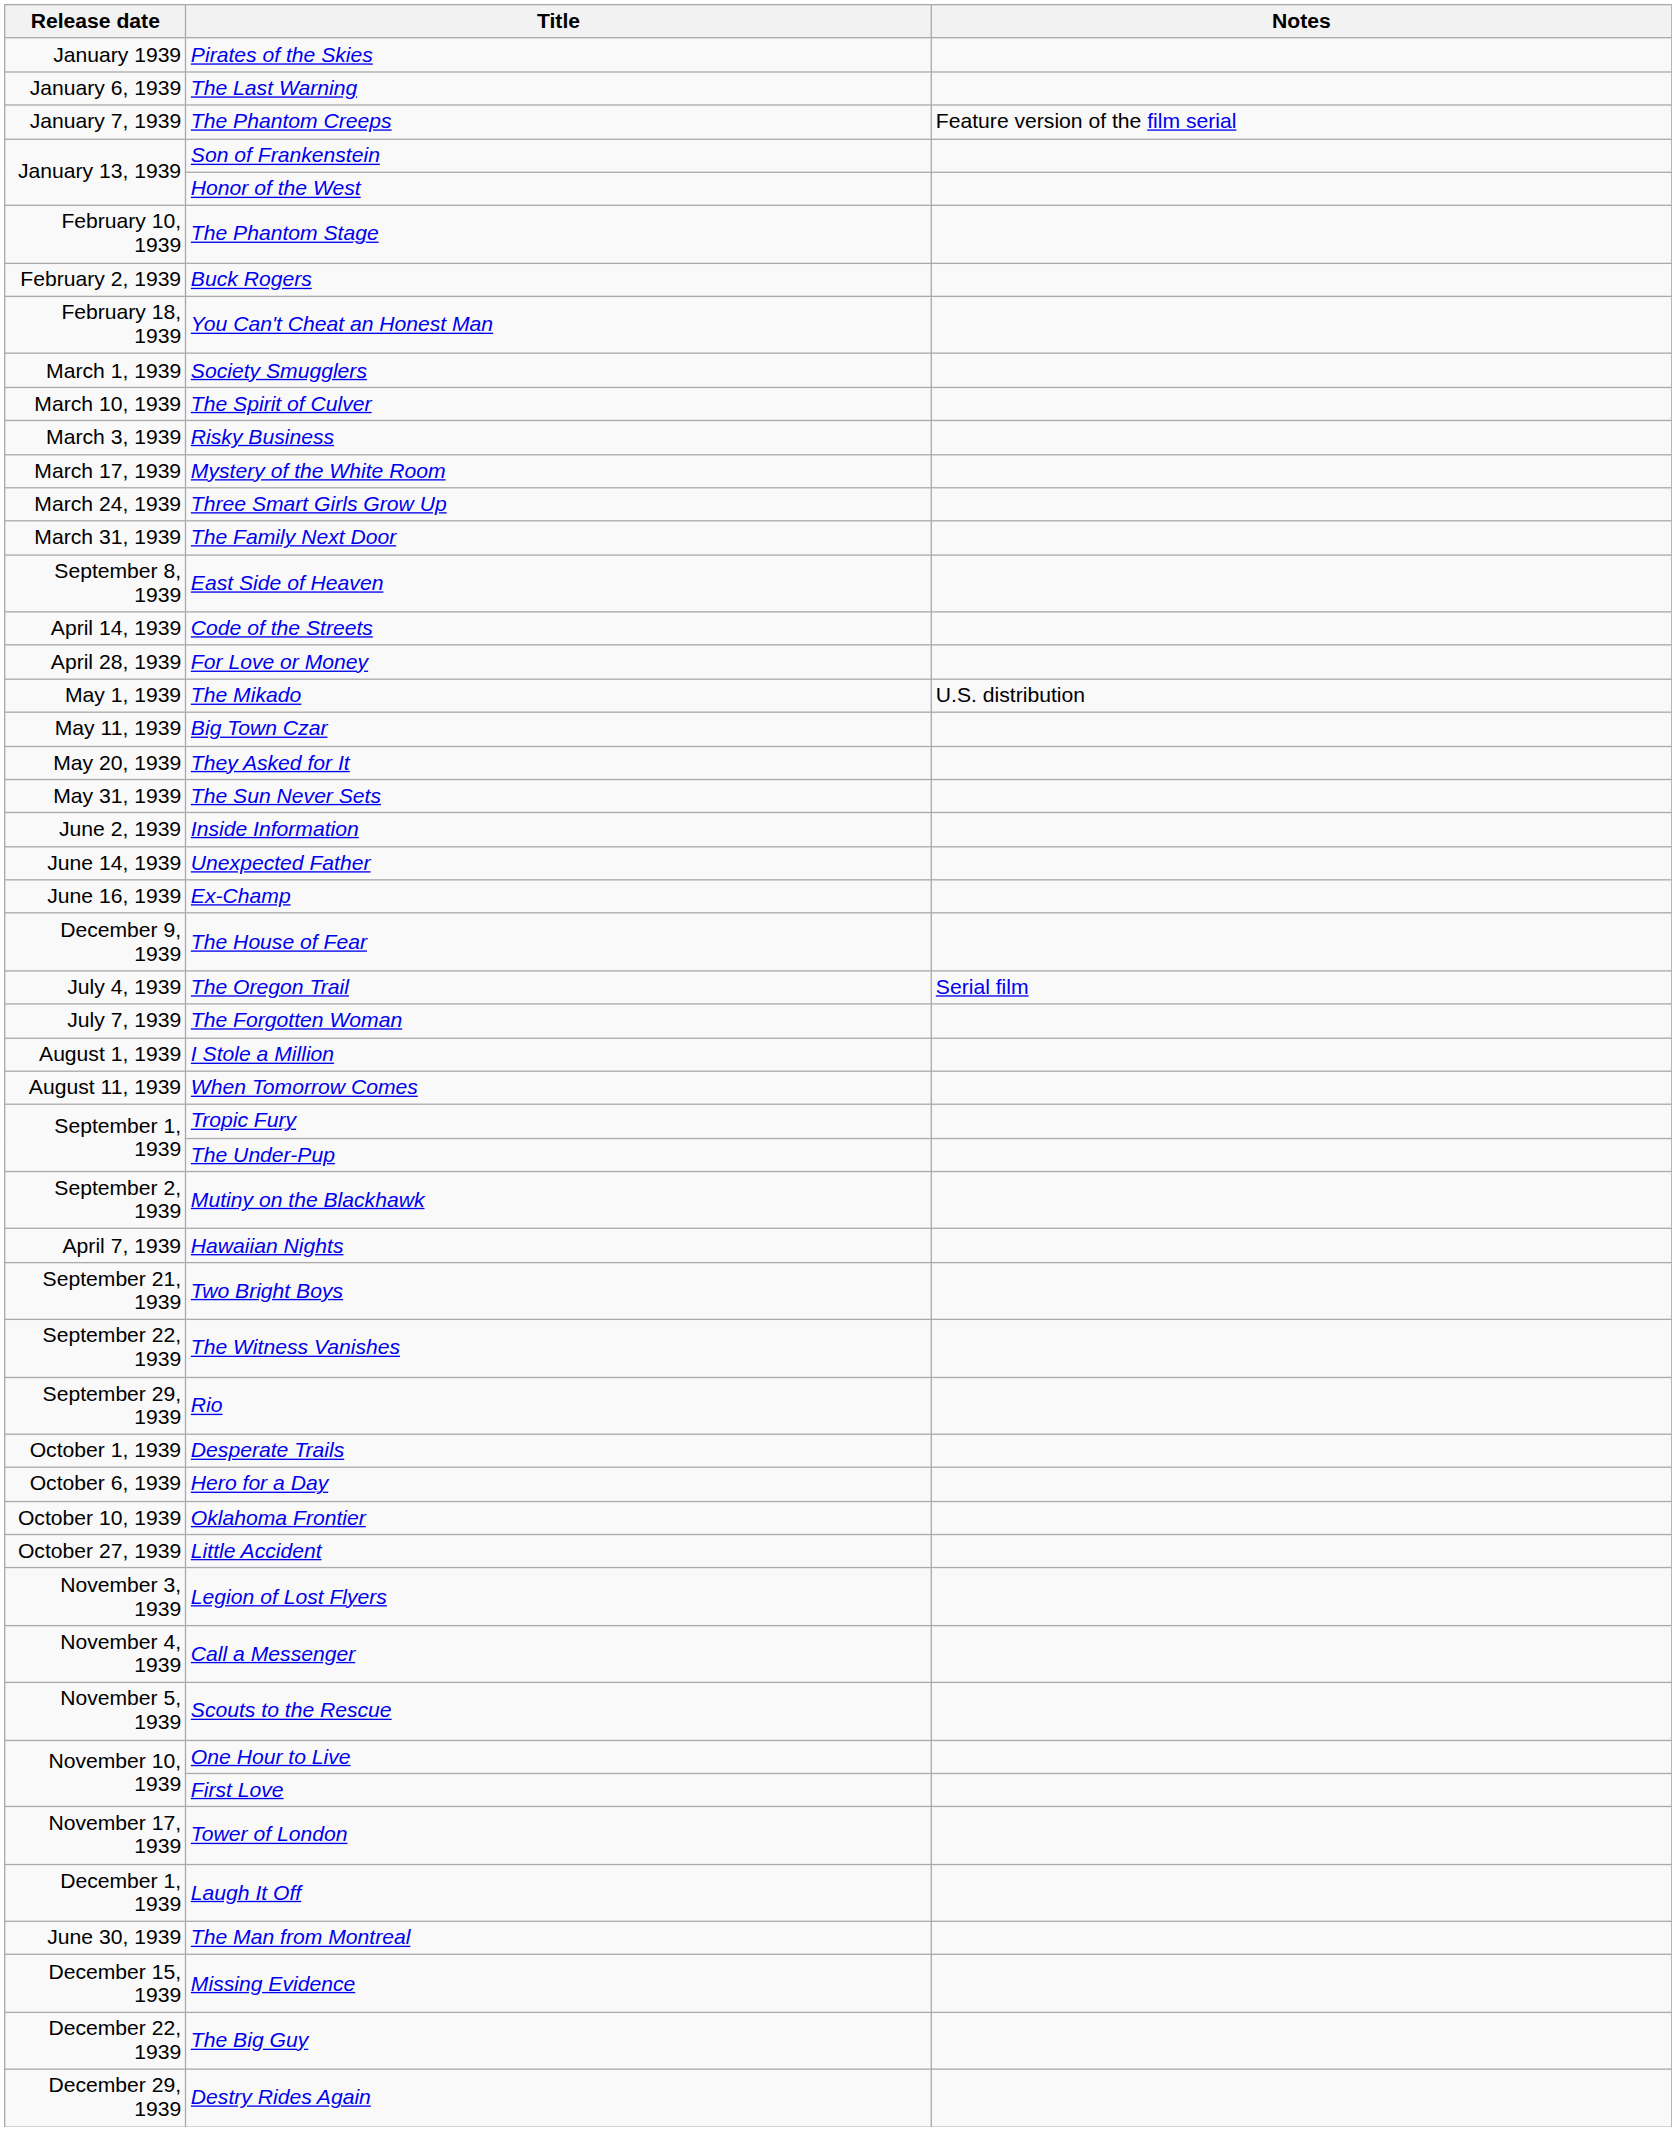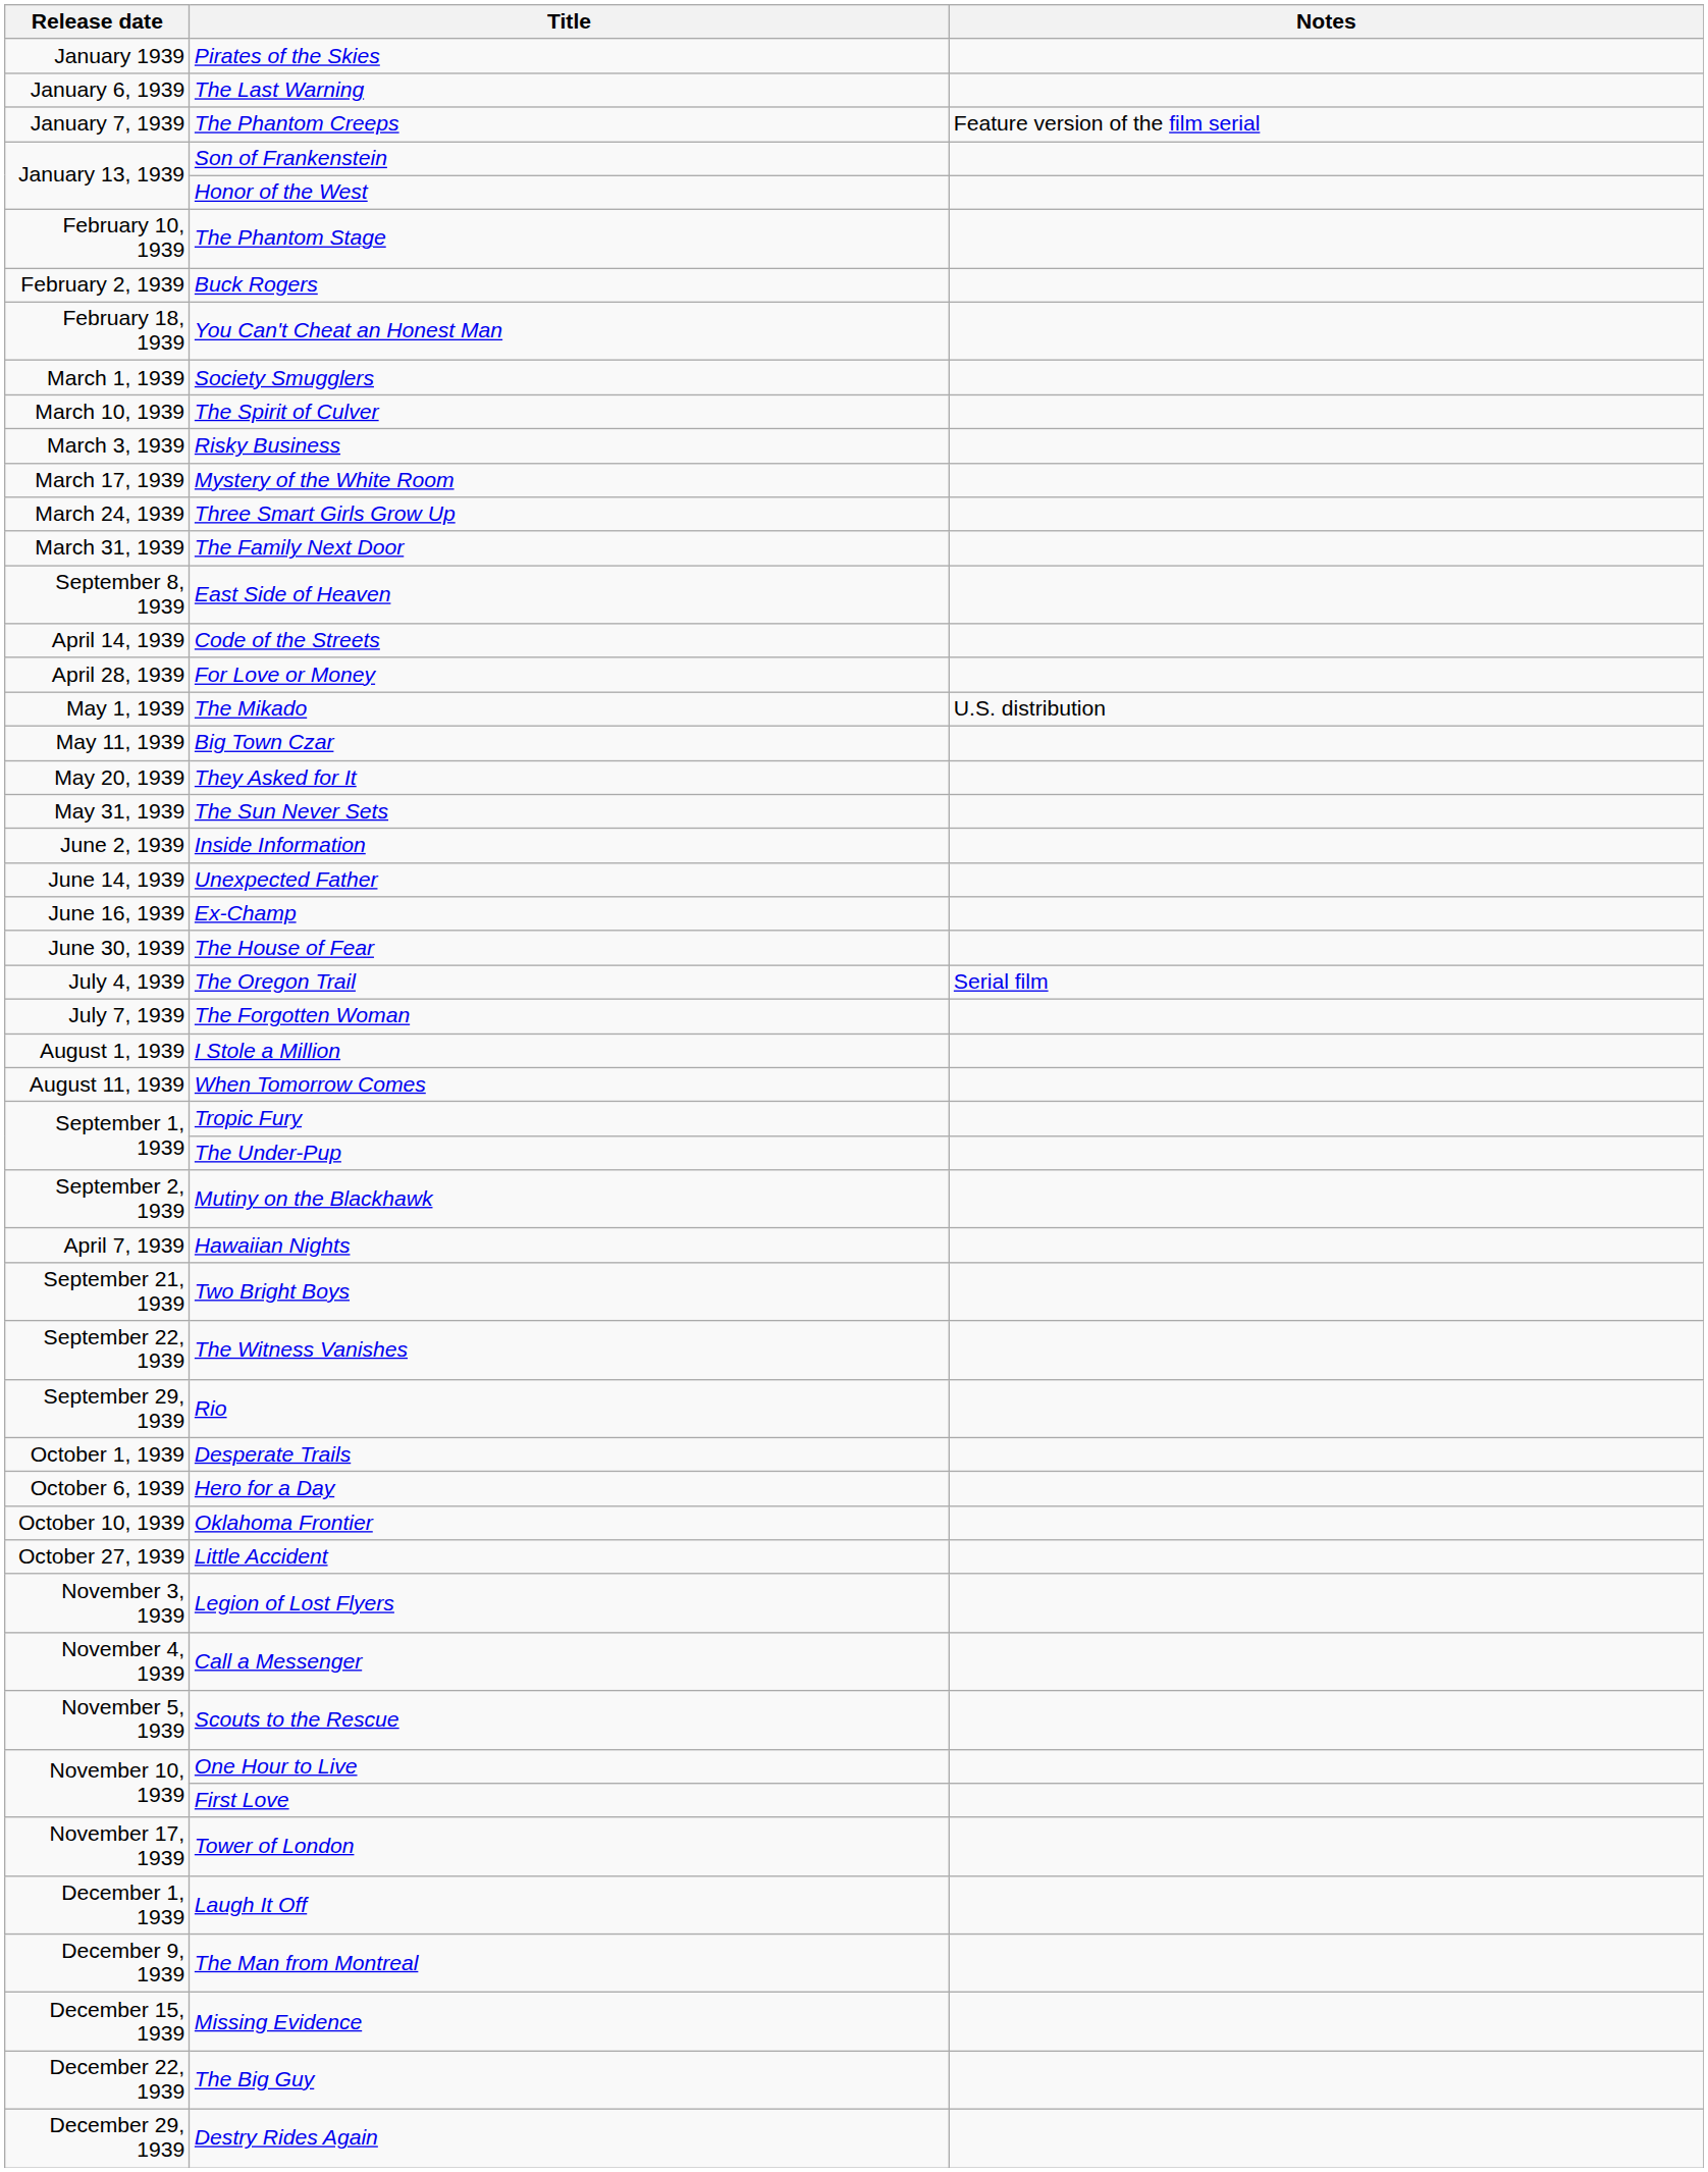 <table class="wikitable sortable" style="width:100%;">
 <tr>
 <th scope="col" style="width:130px;">Release date</th>
 <th>Title</th>
 <th>Notes</th>
 </tr>
 <tr>
 <td style="text-align:right;">January 1939</td>
 <td><em><a href='#'>Pirates of the Skies</a></em></td>
 <td></td>
 </tr>
 <tr>
 <td style="text-align:right;">January 6, 1939</td>
 <td><em><a href='#'>The Last Warning</a></em></td>
 <td></td>
 </tr>
 <tr>
 <td style="text-align:right;">January 7, 1939</td>
 <td><em><a href='#'>The Phantom Creeps</a></em></td>
 <td>Feature version of the <a href='#'>film serial</a></td>
 </tr>
 <tr>
 <td style="text-align:right;" rowspan="2">January 13, 1939</td>
 <td><em><a href='#'>Son of Frankenstein</a></em></td>
 <td></td>
 </tr>
 <tr>
 <td><em><a href='#'>Honor of the West</a></em></td>
 <td></td>
 </tr>
 <tr>
 <td style="text-align:right;">February 10, 1939</td>
 <td><em><a href='#'>The Phantom Stage</a></em></td>
 <td></td>
 </tr>
 <tr>
 <td style="text-align:right;">February 2, 1939</td>
 <td><em><a href='#'>Buck Rogers</a></em></td>
 <td></td>
 </tr>
 <tr>
 <td style="text-align:right;">February 18, 1939</td>
 <td><em><a href='#'>You Can't Cheat an Honest Man</a></em></td>
 <td></td>
 </tr>
 <tr>
 <td style="text-align:right;">March 1, 1939</td>
 <td><em><a href='#'>Society Smugglers</a></em></td>
 <td></td>
 </tr>
 <tr>
 <td style="text-align:right;">March 10, 1939</td>
 <td><em><a href='#'>The Spirit of Culver</a></em></td>
 <td></td>
 </tr>
 <tr>
 <td style="text-align:right;">March 3, 1939</td>
 <td><em><a href='#'>Risky Business</a></em></td>
 <td></td>
 </tr>
 <tr>
 <td style="text-align:right;">March 17, 1939</td>
 <td><em><a href='#'>Mystery of the White Room</a></em></td>
 <td></td>
 </tr>
 <tr>
 <td style="text-align:right;">March 24, 1939</td>
 <td><em><a href='#'>Three Smart Girls Grow Up</a></em></td>
 <td></td>
 </tr>
 <tr>
 <td style="text-align:right;">March 31, 1939</td>
 <td><em><a href='#'>The Family Next Door</a></em></td>
 <td></td>
 </tr>
 <tr>
 <td style="text-align:right;">September 8, 1939</td>
 <td><em><a href='#'>East Side of Heaven</a></em></td>
 <td></td>
 </tr>
 <tr>
 <td style="text-align:right;">April 14, 1939</td>
 <td><em><a href='#'>Code of the Streets</a></em></td>
 <td></td>
 </tr>
 <tr>
 <td style="text-align:right;">April 28, 1939</td>
 <td><em><a href='#'>For Love or Money</a></em></td>
 <td></td>
 </tr>
 <tr>
 <td style="text-align:right;">May 1, 1939</td>
 <td><em><a href='#'>The Mikado</a></em></td>
 <td>U.S. distribution</td>
 </tr>
 <tr>
 <td style="text-align:right;">May 11, 1939</td>
 <td><em><a href='#'>Big Town Czar</a></em></td>
 <td></td>
 </tr>
 <tr>
 <td style="text-align:right;">May 20, 1939</td>
 <td><em><a href='#'>They Asked for It</a></em></td>
 <td></td>
 </tr>
 <tr>
 <td style="text-align:right;">May 31, 1939</td>
 <td><em><a href='#'>The Sun Never Sets</a></em></td>
 <td></td>
 </tr>
 <tr>
 <td style="text-align:right;">June 2, 1939</td>
 <td><em><a href='#'>Inside Information</a></em></td>
 <td></td>
 </tr>
 <tr>
 <td style="text-align:right;">June 14, 1939</td>
 <td><em><a href='#'>Unexpected Father</a></em></td>
 <td></td>
 </tr>
 <tr>
 <td style="text-align:right;">June 16, 1939</td>
 <td><em><a href='#'>Ex-Champ</a></em></td>
 <td></td>
 </tr>
 <tr>
-<td style="text-align:right;">December 9, 1939</td>
+<td style="text-align:right;">June 30, 1939</td>
 <td><em><a href='#'>The House of Fear</a></em></td>
 <td></td>
 </tr>
 <tr>
 <td style="text-align:right;">July 4, 1939</td>
 <td><em><a href='#'>The Oregon Trail</a></em></td>
 <td><a href='#'>Serial film</a></td>
 </tr>
 <tr>
 <td style="text-align:right;">July 7, 1939</td>
 <td><em><a href='#'>The Forgotten Woman</a></em></td>
 <td></td>
 </tr>
 <tr>
 <td style="text-align:right;">August 1, 1939</td>
 <td><em><a href='#'>I Stole a Million</a></em></td>
 <td></td>
 </tr>
 <tr>
 <td style="text-align:right;">August 11, 1939</td>
 <td><em><a href='#'>When Tomorrow Comes</a></em></td>
 <td></td>
 </tr>
 <tr>
 <td style="text-align:right;" rowspan="2">September 1, 1939</td>
 <td><em><a href='#'>Tropic Fury</a></em></td>
 <td></td>
 </tr>
 <tr>
 <td><em><a href='#'>The Under-Pup</a></em></td>
 <td></td>
 </tr>
 <tr>
 <td style="text-align:right;">September 2, 1939</td>
 <td><em><a href='#'>Mutiny on the Blackhawk</a></em></td>
 <td></td>
 </tr>
 <tr>
 <td style="text-align:right;">April 7, 1939</td>
 <td><em><a href='#'>Hawaiian Nights</a></em></td>
 <td></td>
 </tr>
 <tr>
 <td style="text-align:right;">September 21, 1939</td>
 <td><em><a href='#'>Two Bright Boys</a></em></td>
 <td></td>
 </tr>
 <tr>
 <td style="text-align:right;">September 22, 1939</td>
 <td><em><a href='#'>The Witness Vanishes</a></em></td>
 <td></td>
 </tr>
 <tr>
 <td style="text-align:right;">September 29, 1939</td>
 <td><em><a href='#'>Rio</a></em></td>
 <td></td>
 </tr>
 <tr>
 <td style="text-align:right;">October 1, 1939</td>
 <td><em><a href='#'>Desperate Trails</a></em></td>
 <td></td>
 </tr>
 <tr>
 <td style="text-align:right;">October 6, 1939</td>
 <td><em><a href='#'>Hero for a Day</a></em></td>
 <td></td>
 </tr>
 <tr>
 <td style="text-align:right;">October 10, 1939</td>
 <td><em><a href='#'>Oklahoma Frontier</a></em></td>
 <td></td>
 </tr>
 <tr>
 <td style="text-align:right;">October 27, 1939</td>
 <td><em><a href='#'>Little Accident</a></em></td>
 <td></td>
 </tr>
 <tr>
 <td style="text-align:right;">November 3, 1939</td>
 <td><em><a href='#'>Legion of Lost Flyers</a></em></td>
 <td></td>
 </tr>
 <tr>
 <td style="text-align:right;">November 4, 1939</td>
 <td><em><a href='#'>Call a Messenger</a></em></td>
 <td></td>
 </tr>
 <tr>
 <td style="text-align:right;">November 5, 1939</td>
 <td><em><a href='#'>Scouts to the Rescue</a></em></td>
 <td></td>
 </tr>
 <tr>
 <td style="text-align:right;" rowspan="2">November 10, 1939</td>
 <td><em><a href='#'>One Hour to Live</a></em></td>
 <td></td>
 </tr>
 <tr>
 <td><em><a href='#'>First Love</a></em></td>
 <td></td>
 </tr>
 <tr>
 <td style="text-align:right;">November 17, 1939</td>
 <td><em><a href='#'>Tower of London</a></em></td>
 <td></td>
 </tr>
 <tr>
 <td style="text-align:right;">December 1, 1939</td>
 <td><em><a href='#'>Laugh It Off</a></em></td>
 <td></td>
 </tr>
 <tr>
-<td style="text-align:right;">June 30, 1939</td>
+<td style="text-align:right;">December 9, 1939</td>
 <td><em><a href='#'>The Man from Montreal</a></em></td>
 <td></td>
 </tr>
 <tr>
 <td style="text-align:right;">December 15, 1939</td>
 <td><em><a href='#'>Missing Evidence</a></em></td>
 <td></td>
 </tr>
 <tr>
 <td style="text-align:right;">December 22, 1939</td>
 <td><em><a href='#'>The Big Guy</a></em></td>
 <td></td>
 </tr>
 <tr>
 <td style="text-align:right;">December 29, 1939</td>
 <td><em><a href='#'>Destry Rides Again</a></em></td>
 <td></td>
 </tr>
 </table>
